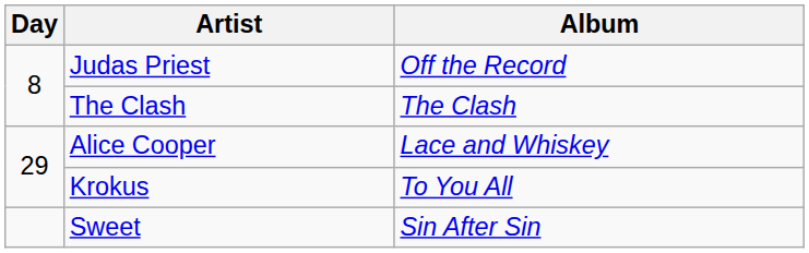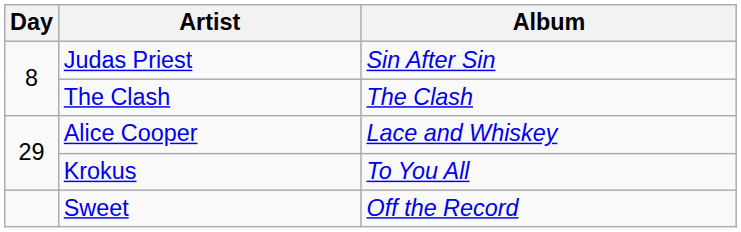 <table class="wikitable" border="1">
 <tr>
 <th>Day</th>
 <th width="200">Artist</th>
 <th width="250">Album</th>
 </tr>
 <tr>
 <td rowspan="2" style="text-align:center;">8</td>
 <td><a href='#'>Judas Priest</a></td>
-<td><em><a href='#'>Off the Record</a></em></td>
+<td><em><a href='#'>Sin After Sin</a></em></td>
 </tr>
 <tr>
 <td><a href='#'>The Clash</a></td>
 <td><em><a href='#'>The Clash</a></em></td>
 </tr>
 <tr>
 <td rowspan="2" style="text-align:center;">29</td>
 <td><a href='#'>Alice Cooper</a></td>
 <td><em><a href='#'>Lace and Whiskey</a></em></td>
 </tr>
 <tr>
 <td><a href='#'>Krokus</a></td>
 <td><em><a href='#'>To You All</a></em></td>
 </tr>
 <tr>
 <td style="text-align:center;" rowspan="1"></td>
 <td><a href='#'>Sweet</a></td>
-<td><em><a href='#'>Sin After Sin</a></em></td>
+<td><em><a href='#'>Off the Record</a></em></td>
 </tr>
 </table>
